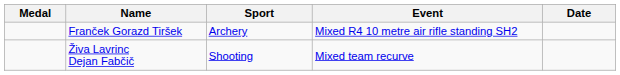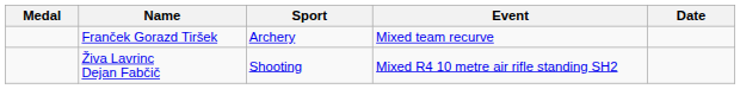 <table class="wikitable" style="font-size:95%">
 <tr>
 <th style="width:5em">Medal</th>
 <th style="width:12em">Name</th>
 <th style="width:9em">Sport</th>
 <th style="width:20em">Event</th>
 <th style="width:6em">Date</th>
 </tr>
 <tr>
 <td></td>
 <td><a href='#'>Franček Gorazd Tiršek</a></td>
 <td><a href='#'>Archery</a></td>
-<td><a href='#'>Mixed R4 10 metre air rifle standing SH2</a></td>
+<td><a href='#'>Mixed team recurve</a></td>
 <td></td>
 </tr>
 <tr>
 <td></td>
 <td><a href='#'>Živa Lavrinc</a> <br><a href='#'>Dejan Fabčič</a></td>
 <td><a href='#'>Shooting</a></td>
-<td><a href='#'>Mixed team recurve</a></td>
+<td><a href='#'>Mixed R4 10 metre air rifle standing SH2</a></td>
 <td></td>
 </tr>
 </table>
